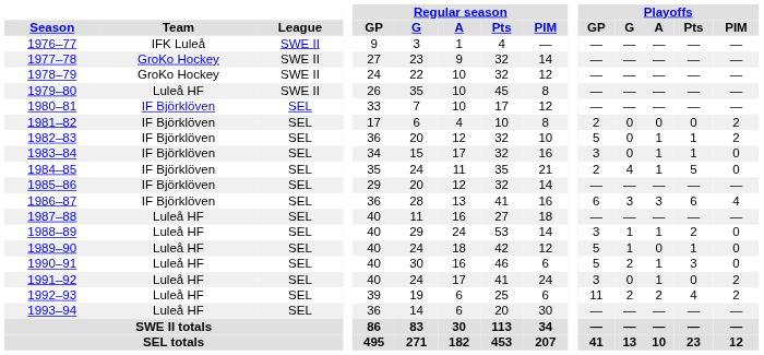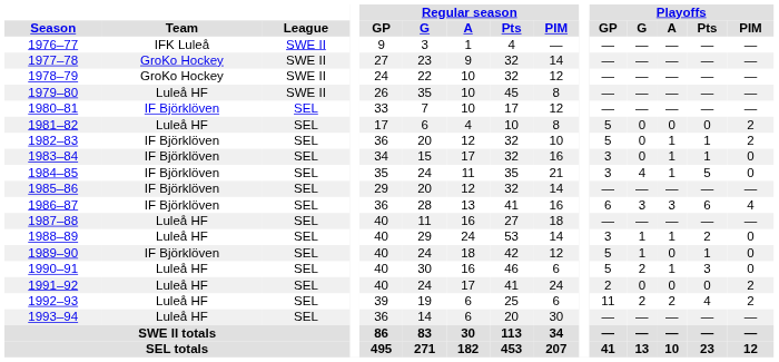 <table border="0" cellpadding="1" cellspacing="0" style="text-align:center; width:60em">
 <tr bgcolor="#e0e0e0">
 <th colspan="3" bgcolor="#ffffff"> </th>
 <th rowspan="99" bgcolor="#ffffff"> </th>
 <th colspan="5"><a href='#'>Regular season</a></th>
 <th rowspan="99" bgcolor="#ffffff"> </th>
 <th colspan="5"><a href='#'>Playoffs</a></th>
 </tr>
 <tr bgcolor="#e0e0e0">
 <th><a href='#'>Season</a></th>
 <th>Team</th>
 <th>League</th>
 <th>GP</th>
 <th><a href='#'>G</a></th>
 <th><a href='#'>A</a></th>
 <th><a href='#'>Pts</a></th>
 <th><a href='#'>PIM</a></th>
 <th>GP</th>
 <th>G</th>
 <th>A</th>
 <th>Pts</th>
 <th>PIM</th>
 </tr>
 <tr>
 <td><a href='#'>1976–77</a></td>
 <td>IFK Luleå</td>
 <td><a href='#'>SWE II</a></td>
 <td>9</td>
 <td>3</td>
 <td>1</td>
 <td>4</td>
 <td>—</td>
 <td>—</td>
 <td>—</td>
 <td>—</td>
 <td>—</td>
 <td>—</td>
 </tr>
 <tr bgcolor="#f0f0f0">
 <td><a href='#'>1977–78</a></td>
 <td><a href='#'>GroKo Hockey</a></td>
 <td>SWE II</td>
 <td>27</td>
 <td>23</td>
 <td>9</td>
 <td>32</td>
 <td>14</td>
 <td>—</td>
 <td>—</td>
 <td>—</td>
 <td>—</td>
 <td>—</td>
 </tr>
 <tr>
 <td><a href='#'>1978–79</a></td>
 <td>GroKo Hockey</td>
 <td>SWE II</td>
 <td>24</td>
 <td>22</td>
 <td>10</td>
 <td>32</td>
 <td>12</td>
 <td>—</td>
 <td>—</td>
 <td>—</td>
 <td>—</td>
 <td>—</td>
 </tr>
 <tr bgcolor="#f0f0f0">
 <td><a href='#'>1979–80</a></td>
 <td>Luleå HF</td>
 <td>SWE II</td>
 <td>26</td>
 <td>35</td>
 <td>10</td>
 <td>45</td>
 <td>8</td>
 <td>—</td>
 <td>—</td>
 <td>—</td>
 <td>—</td>
 <td>—</td>
 </tr>
 <tr>
 <td><a href='#'>1980–81</a></td>
 <td><a href='#'>IF Björklöven</a></td>
 <td><a href='#'>SEL</a></td>
 <td>33</td>
 <td>7</td>
 <td>10</td>
 <td>17</td>
 <td>12</td>
 <td>—</td>
 <td>—</td>
 <td>—</td>
 <td>—</td>
 <td>—</td>
 </tr>
 <tr bgcolor="#f0f0f0">
 <td><a href='#'>1981–82</a></td>
-<td>IF Björklöven</td>
+<td>Luleå HF</td>
 <td>SEL</td>
 <td>17</td>
 <td>6</td>
 <td>4</td>
 <td>10</td>
 <td>8</td>
-<td>2</td>
+<td>5</td>
 <td>0</td>
 <td>0</td>
 <td>0</td>
 <td>2</td>
 </tr>
 <tr>
 <td><a href='#'>1982–83</a></td>
 <td>IF Björklöven</td>
 <td>SEL</td>
 <td>36</td>
 <td>20</td>
 <td>12</td>
 <td>32</td>
 <td>10</td>
 <td>5</td>
 <td>0</td>
 <td>1</td>
 <td>1</td>
 <td>2</td>
 </tr>
 <tr bgcolor="#f0f0f0">
 <td><a href='#'>1983–84</a></td>
 <td>IF Björklöven</td>
 <td>SEL</td>
 <td>34</td>
 <td>15</td>
 <td>17</td>
 <td>32</td>
 <td>16</td>
 <td>3</td>
 <td>0</td>
 <td>1</td>
 <td>1</td>
 <td>0</td>
 </tr>
 <tr>
 <td><a href='#'>1984–85</a></td>
 <td>IF Björklöven</td>
 <td>SEL</td>
 <td>35</td>
 <td>24</td>
 <td>11</td>
 <td>35</td>
 <td>21</td>
-<td>2</td>
+<td>3</td>
 <td>4</td>
 <td>1</td>
 <td>5</td>
 <td>0</td>
 </tr>
 <tr bgcolor="#f0f0f0">
 <td><a href='#'>1985–86</a></td>
 <td>IF Björklöven</td>
 <td>SEL</td>
 <td>29</td>
 <td>20</td>
 <td>12</td>
 <td>32</td>
 <td>14</td>
 <td>—</td>
 <td>—</td>
 <td>—</td>
 <td>—</td>
 <td>—</td>
 </tr>
 <tr>
 <td><a href='#'>1986–87</a></td>
 <td>IF Björklöven</td>
 <td>SEL</td>
 <td>36</td>
 <td>28</td>
 <td>13</td>
 <td>41</td>
 <td>16</td>
 <td>6</td>
 <td>3</td>
 <td>3</td>
 <td>6</td>
 <td>4</td>
 </tr>
 <tr bgcolor="#f0f0f0">
 <td><a href='#'>1987–88</a></td>
 <td>Luleå HF</td>
 <td>SEL</td>
 <td>40</td>
 <td>11</td>
 <td>16</td>
 <td>27</td>
 <td>18</td>
 <td>—</td>
 <td>—</td>
 <td>—</td>
 <td>—</td>
 <td>—</td>
 </tr>
 <tr>
 <td><a href='#'>1988–89</a></td>
 <td>Luleå HF</td>
 <td>SEL</td>
 <td>40</td>
 <td>29</td>
 <td>24</td>
 <td>53</td>
 <td>14</td>
 <td>3</td>
 <td>1</td>
 <td>1</td>
 <td>2</td>
 <td>0</td>
 </tr>
 <tr bgcolor="#f0f0f0">
 <td><a href='#'>1989–90</a></td>
-<td>Luleå HF</td>
+<td>IF Björklöven</td>
 <td>SEL</td>
 <td>40</td>
 <td>24</td>
 <td>18</td>
 <td>42</td>
 <td>12</td>
 <td>5</td>
 <td>1</td>
 <td>0</td>
 <td>1</td>
 <td>0</td>
 </tr>
 <tr>
 <td><a href='#'>1990–91</a></td>
 <td>Luleå HF</td>
 <td>SEL</td>
 <td>40</td>
 <td>30</td>
 <td>16</td>
 <td>46</td>
 <td>6</td>
 <td>5</td>
 <td>2</td>
 <td>1</td>
 <td>3</td>
 <td>0</td>
 </tr>
 <tr bgcolor="#f0f0f0">
 <td><a href='#'>1991–92</a></td>
 <td>Luleå HF</td>
 <td>SEL</td>
 <td>40</td>
 <td>24</td>
 <td>17</td>
 <td>41</td>
 <td>24</td>
-<td>3</td>
+<td>2</td>
 <td>0</td>
-<td>1</td>
+<td>0</td>
 <td>0</td>
 <td>2</td>
 </tr>
 <tr>
 <td><a href='#'>1992–93</a></td>
 <td>Luleå HF</td>
 <td>SEL</td>
 <td>39</td>
 <td>19</td>
 <td>6</td>
 <td>25</td>
 <td>6</td>
 <td>11</td>
 <td>2</td>
 <td>2</td>
 <td>4</td>
 <td>2</td>
 </tr>
 <tr bgcolor="#f0f0f0">
 <td><a href='#'>1993–94</a></td>
 <td>Luleå HF</td>
 <td>SEL</td>
 <td>36</td>
 <td>14</td>
 <td>6</td>
 <td>20</td>
 <td>30</td>
 <td>—</td>
 <td>—</td>
 <td>—</td>
 <td>—</td>
 <td>—</td>
 </tr>
 <tr bgcolor="#e0e0e0">
 <th colspan="3">SWE II totals</th>
 <th>86</th>
 <th>83</th>
 <th>30</th>
 <th>113</th>
 <th>34</th>
 <th>—</th>
 <th>—</th>
 <th>—</th>
 <th>—</th>
 <th>—</th>
 </tr>
 <tr bgcolor="#e0e0e0">
 <th colspan="3">SEL totals</th>
 <th>495</th>
 <th>271</th>
 <th>182</th>
 <th>453</th>
 <th>207</th>
 <th>41</th>
 <th>13</th>
 <th>10</th>
 <th>23</th>
 <th>12</th>
 </tr>
 </table>
